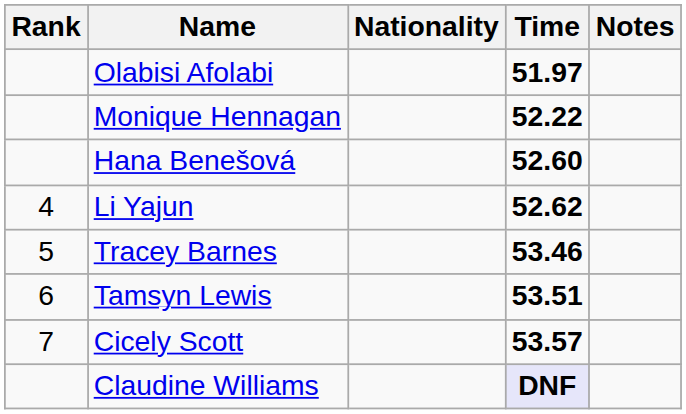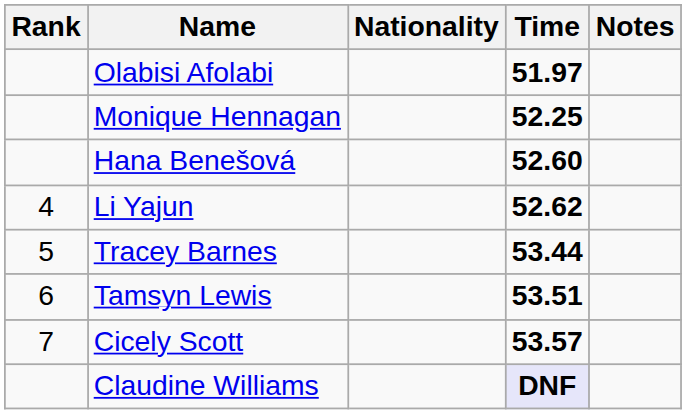 <table class="wikitable sortable" style="text-align:center">
 <tr>
 <th>Rank</th>
 <th>Name</th>
 <th>Nationality</th>
 <th>Time</th>
 <th>Notes</th>
 </tr>
 <tr>
 <td></td>
 <td align=left><a href='#'>Olabisi Afolabi</a></td>
 <td align=left></td>
 <td><strong>51.97</strong></td>
 <td></td>
 </tr>
 <tr>
 <td></td>
 <td align=left><a href='#'>Monique Hennagan</a></td>
 <td align=left></td>
-<td><strong>52.22</strong></td>
+<td><strong>52.25</strong></td>
 <td></td>
 </tr>
 <tr>
 <td></td>
 <td align=left><a href='#'>Hana Benešová</a></td>
 <td align=left></td>
 <td><strong>52.60</strong></td>
 <td></td>
 </tr>
 <tr>
 <td>4</td>
 <td align=left><a href='#'>Li Yajun</a></td>
 <td align=left></td>
 <td><strong>52.62</strong></td>
 <td></td>
 </tr>
 <tr>
 <td>5</td>
 <td align=left><a href='#'>Tracey Barnes</a></td>
 <td align=left></td>
-<td><strong>53.46</strong></td>
+<td><strong>53.44</strong></td>
 <td></td>
 </tr>
 <tr>
 <td>6</td>
 <td align=left><a href='#'>Tamsyn Lewis</a></td>
 <td align=left></td>
 <td><strong>53.51</strong></td>
 <td></td>
 </tr>
 <tr>
 <td>7</td>
 <td align=left><a href='#'>Cicely Scott</a></td>
 <td align=left></td>
 <td><strong>53.57</strong></td>
 <td></td>
 </tr>
 <tr>
 <td></td>
 <td align=left><a href='#'>Claudine Williams</a></td>
 <td align=left></td>
 <td style="background: lavender;"><strong>DNF</strong></td>
 <td></td>
 </tr>
 </table>
